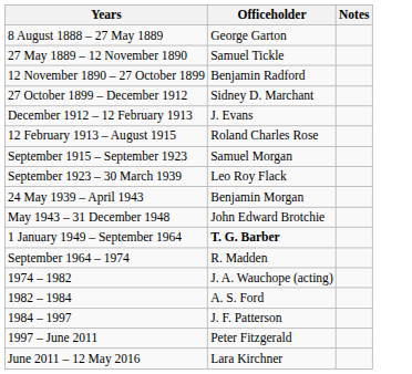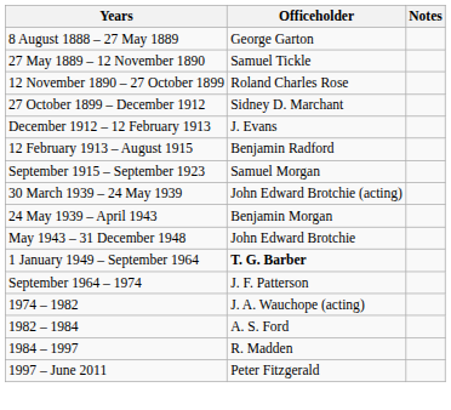 <table class="wikitable">
 <tr>
 <th>Years</th>
 <th>Officeholder</th>
 <th>Notes</th>
 </tr>
 <tr>
 <td>8 August 1888 – 27 May 1889</td>
 <td>George Garton</td>
 <td></td>
 </tr>
 <tr>
 <td>27 May 1889 – 12 November 1890</td>
 <td>Samuel Tickle</td>
 <td></td>
 </tr>
 <tr>
 <td>12 November 1890 – 27 October 1899</td>
-<td>Benjamin Radford</td>
+<td>Roland Charles Rose</td>
 <td></td>
 </tr>
 <tr>
 <td>27 October 1899 – December 1912</td>
 <td>Sidney D. Marchant</td>
 <td></td>
 </tr>
 <tr>
 <td>December 1912 – 12 February 1913</td>
 <td>J. Evans</td>
 <td></td>
 </tr>
 <tr>
 <td>12 February 1913 – August 1915</td>
-<td>Roland Charles Rose</td>
+<td>Benjamin Radford</td>
 <td></td>
 </tr>
 <tr>
 <td>September 1915 – September 1923</td>
 <td>Samuel Morgan</td>
 <td></td>
 </tr>
 <tr>
-<td>September 1923 – 30 March 1939</td>
-<td>Leo Roy Flack</td>
+<td>30 March 1939 – 24 May 1939</td>
+<td>John Edward Brotchie (acting)</td>
 <td></td>
 </tr>
 <tr>
 <td>24 May 1939 – April 1943</td>
 <td>Benjamin Morgan</td>
 <td></td>
 </tr>
 <tr>
 <td>May 1943 – 31 December 1948</td>
 <td>John Edward Brotchie</td>
 <td></td>
 </tr>
 <tr>
 <td>1 January 1949 – September 1964</td>
 <td><strong>T. G. Barber</strong></td>
 <td></td>
 </tr>
 <tr>
 <td>September 1964 – 1974</td>
-<td>R. Madden</td>
+<td>J. F. Patterson</td>
 <td></td>
 </tr>
 <tr>
 <td>1974 – 1982</td>
 <td>J. A. Wauchope (acting)</td>
 <td></td>
 </tr>
 <tr>
 <td>1982 – 1984</td>
 <td>A. S. Ford</td>
 <td></td>
 </tr>
 <tr>
 <td>1984 – 1997</td>
-<td>J. F. Patterson</td>
+<td>R. Madden</td>
 <td></td>
 </tr>
 <tr>
 <td>1997 – June 2011</td>
 <td>Peter Fitzgerald</td>
 <td></td>
 </tr>
-<tr>
-<td>June 2011 – 12 May 2016</td>
-<td>Lara Kirchner</td>
-<td></td>
-</tr>
 </table>
